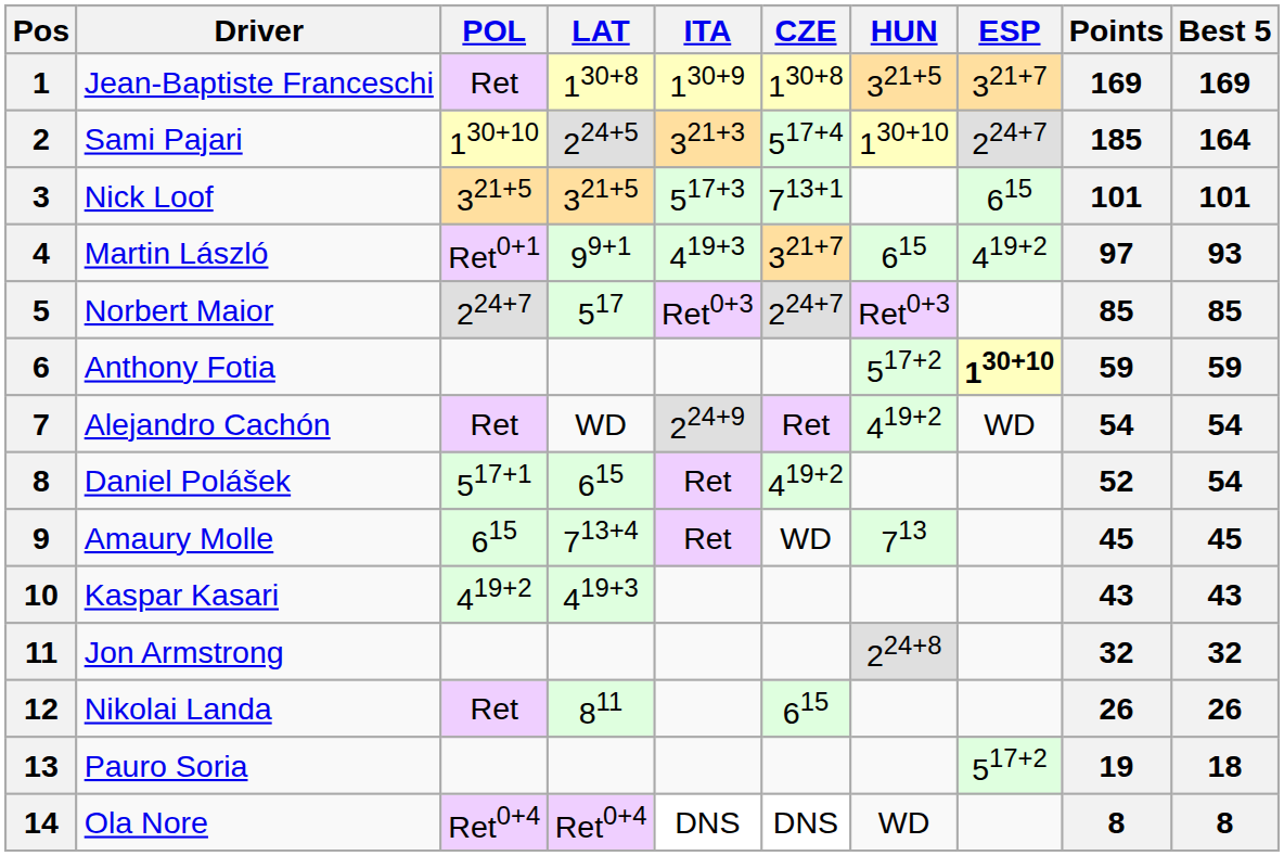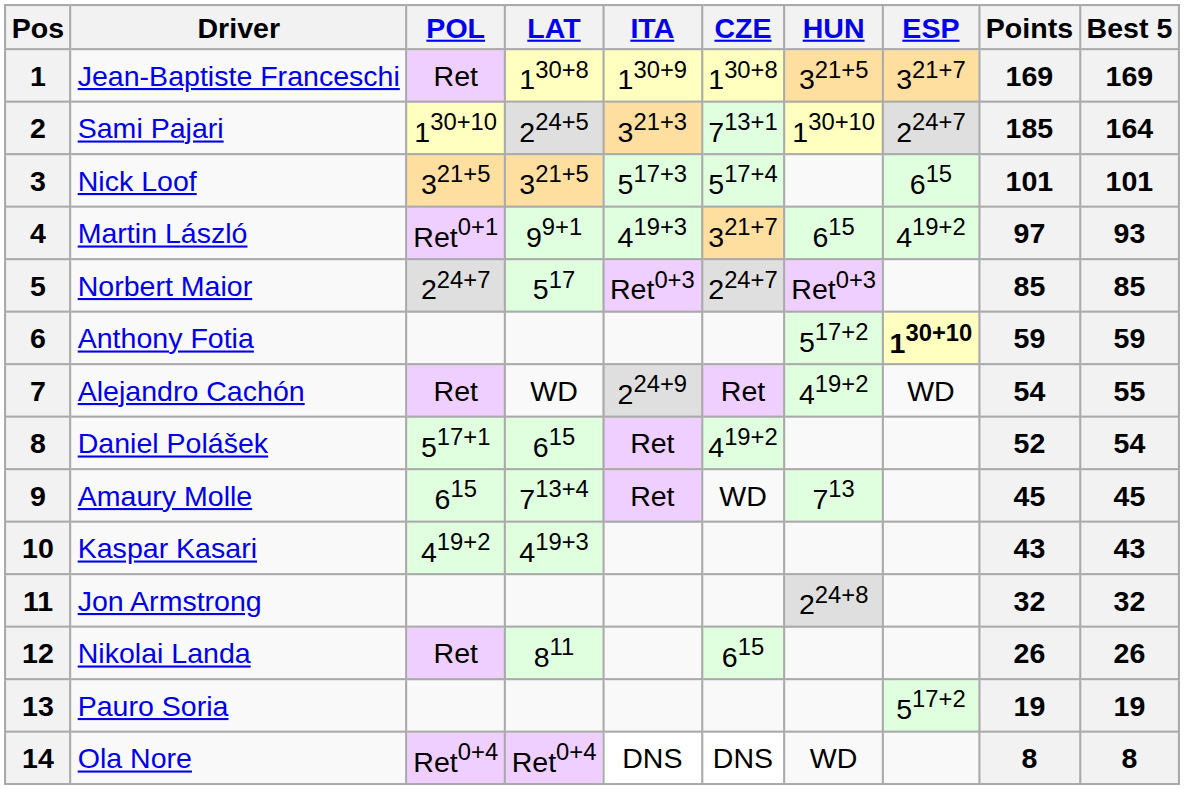 <table class="wikitable" style="font-size: 85%; text-align: center;">
 <tr valign="top">
 <th valign="middle">Pos</th>
 <th valign="middle">Driver</th>
 <th><a href='#'>POL</a><br></th>
 <th><a href='#'>LAT</a><br></th>
 <th><a href='#'>ITA</a><br></th>
 <th><a href='#'>CZE</a><br></th>
 <th><a href='#'>HUN</a><br></th>
 <th><a href='#'>ESP</a><br></th>
 <th valign="middle">Points</th>
 <th valign="middle">Best 5</th>
 </tr>
 <tr>
 <th>1</th>
 <td align=left> <a href='#'>Jean-Baptiste Franceschi</a></td>
 <td style="background:#EFCFFF;">Ret</td>
 <td style="background:#FFFFBF;">1<sup>30+8</sup></td>
 <td style="background:#FFFFBF;">1<sup>30+9</sup></td>
 <td style="background:#FFFFBF;">1<sup>30+8</sup></td>
 <td style="background:#FFDF9F;">3<sup>21+5</sup></td>
 <td style="background:#FFDF9F;">3<sup>21+7</sup></td>
 <th>169</th>
 <th>169</th>
 </tr>
 <tr>
 <th>2</th>
 <td align=left> <a href='#'>Sami Pajari</a></td>
 <td style="background:#FFFFBF;">1<sup>30+10</sup></td>
 <td style="background:#DFDFDF;">2<sup>24+5</sup></td>
 <td style="background:#FFDF9F;">3<sup>21+3</sup></td>
-<td style="background:#DFFFDF;">5<sup>17+4</sup></td>
+<td style="background:#DFFFDF;">7<sup>13+1</sup></td>
 <td style="background:#FFFFBF;">1<sup>30+10</sup></td>
 <td style="background:#DFDFDF;">2<sup>24+7</sup></td>
 <th>185</th>
 <th>164</th>
 </tr>
 <tr>
 <th>3</th>
 <td align=left> <a href='#'>Nick Loof</a></td>
 <td style="background:#FFDF9F;">3<sup>21+5</sup></td>
 <td style="background:#FFDF9F;">3<sup>21+5</sup></td>
 <td style="background:#DFFFDF;">5<sup>17+3</sup></td>
-<td style="background:#DFFFDF;">7<sup>13+1</sup></td>
+<td style="background:#DFFFDF;">5<sup>17+4</sup></td>
 <td></td>
 <td style="background:#DFFFDF;">6<sup>15</sup></td>
 <th>101</th>
 <th>101</th>
 </tr>
 <tr>
 <th>4</th>
 <td align=left> <a href='#'>Martin László</a></td>
 <td style="background:#EFCFFF;">Ret<sup>0+1</sup></td>
 <td style="background:#DFFFDF;">9<sup>9+1</sup></td>
 <td style="background:#DFFFDF;">4<sup>19+3</sup></td>
 <td style="background:#FFDF9F;">3<sup>21+7</sup></td>
 <td style="background:#DFFFDF;">6<sup>15</sup></td>
 <td style="background:#DFFFDF;">4<sup>19+2</sup></td>
 <th>97</th>
 <th>93</th>
 </tr>
 <tr>
 <th>5</th>
 <td align=left> <a href='#'>Norbert Maior</a></td>
 <td style="background:#DFDFDF;">2<sup>24+7</sup></td>
 <td style="background:#DFFFDF;">5<sup>17</sup></td>
 <td style="background:#EFCFFF;">Ret<sup>0+3</sup></td>
 <td style="background:#DFDFDF;">2<sup>24+7</sup></td>
 <td style="background:#EFCFFF;">Ret<sup>0+3</sup></td>
 <td></td>
 <th>85</th>
 <th>85</th>
 </tr>
 <tr>
 <th>6</th>
 <td align=left> <a href='#'>Anthony Fotia</a></td>
 <td></td>
 <td></td>
 <td></td>
 <td></td>
 <td style="background:#DFFFDF;">5<sup>17+2</sup></td>
 <td style="background:#FFFFBF;"><strong>1<sup>30+10</sup></strong></td>
 <th>59</th>
 <th>59</th>
 </tr>
 <tr>
 <th>7</th>
 <td align=left> <a href='#'>Alejandro Cachón</a></td>
 <td style="background:#EFCFFF;">Ret</td>
 <td>WD</td>
 <td style="background:#DFDFDF;">2<sup>24+9</sup></td>
 <td style="background:#EFCFFF;">Ret</td>
 <td style="background:#DFFFDF;">4<sup>19+2</sup></td>
 <td>WD</td>
 <th>54</th>
-<th>54</th>
+<th>55</th>
 </tr>
 <tr>
 <th>8</th>
 <td align=left> <a href='#'>Daniel Polášek</a></td>
 <td style="background:#DFFFDF;">5<sup>17+1</sup></td>
 <td style="background:#DFFFDF;">6<sup>15</sup></td>
 <td style="background:#EFCFFF;">Ret</td>
 <td style="background:#DFFFDF;">4<sup>19+2</sup></td>
 <td></td>
 <td></td>
 <th>52</th>
 <th>54</th>
 </tr>
 <tr>
 <th>9</th>
 <td align=left> <a href='#'>Amaury Molle</a></td>
 <td style="background:#DFFFDF;">6<sup>15</sup></td>
 <td style="background:#DFFFDF;">7<sup>13+4</sup></td>
 <td style="background:#EFCFFF;">Ret</td>
 <td>WD</td>
 <td style="background:#DFFFDF;">7<sup>13</sup></td>
 <td></td>
 <th>45</th>
 <th>45</th>
 </tr>
 <tr>
 <th>10</th>
 <td align=left> <a href='#'>Kaspar Kasari</a></td>
 <td style="background:#DFFFDF;">4<sup>19+2</sup></td>
 <td style="background:#DFFFDF;">4<sup>19+3</sup></td>
 <td></td>
 <td></td>
 <td></td>
 <td></td>
 <th>43</th>
 <th>43</th>
 </tr>
 <tr>
 <th>11</th>
 <td align=left> <a href='#'>Jon Armstrong</a></td>
 <td></td>
 <td></td>
 <td></td>
 <td></td>
 <td style="background:#DFDFDF;">2<sup>24+8</sup></td>
 <td></td>
 <th>32</th>
 <th>32</th>
 </tr>
 <tr>
 <th>12</th>
 <td align=left> <a href='#'>Nikolai Landa</a></td>
 <td style="background:#EFCFFF;">Ret</td>
 <td style="background:#DFFFDF;">8<sup>11</sup></td>
 <td></td>
 <td style="background:#DFFFDF;">6<sup>15</sup></td>
 <td></td>
 <td></td>
 <th>26</th>
 <th>26</th>
 </tr>
 <tr>
 <th>13</th>
 <td align=left> <a href='#'>Pauro Soria</a></td>
 <td></td>
 <td></td>
 <td></td>
 <td></td>
 <td></td>
 <td style="background:#DFFFDF;">5<sup>17+2</sup></td>
 <th>19</th>
-<th>18</th>
+<th>19</th>
 </tr>
 <tr>
 <th>14</th>
 <td align=left> <a href='#'>Ola Nore</a></td>
 <td style="background:#EFCFFF;">Ret<sup>0+4</sup></td>
 <td style="background:#EFCFFF;">Ret<sup>0+4</sup></td>
 <td style="background:#FFFFFF;">DNS</td>
 <td style="background:#FFFFFF;">DNS</td>
 <td>WD</td>
 <td></td>
 <th>8</th>
 <th>8</th>
 </tr>
 <tr>
 </tr>
 </table>
